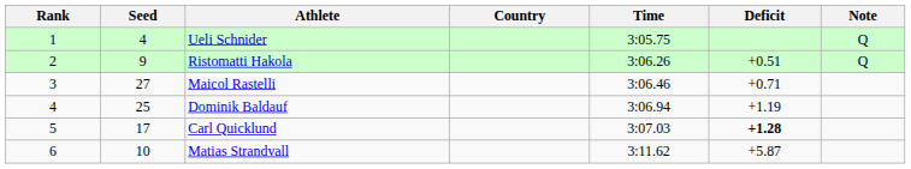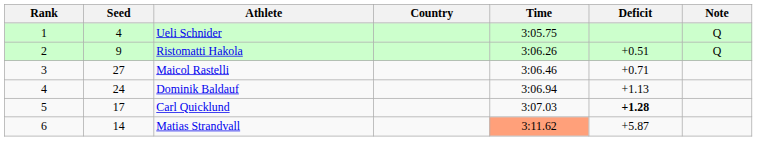 <table class="wikitable sortable" style="text-align:center" width=80%>
 <tr>
 <th>Rank</th>
 <th>Seed</th>
 <th>Athlete</th>
 <th>Country</th>
 <th>Time</th>
 <th>Deficit</th>
 <th>Note</th>
 </tr>
 <tr bgcolor=ccffcc>
 <td>1</td>
 <td>4</td>
 <td align=left><a href='#'>Ueli Schnider</a></td>
 <td align=left></td>
 <td>3:05.75</td>
 <td></td>
 <td>Q</td>
 </tr>
 <tr bgcolor=ccffcc>
 <td>2</td>
 <td>9</td>
 <td align=left><a href='#'>Ristomatti Hakola</a></td>
 <td align=left></td>
 <td>3:06.26</td>
 <td>+0.51</td>
 <td>Q</td>
 </tr>
 <tr>
 <td>3</td>
 <td>27</td>
 <td align=left><a href='#'>Maicol Rastelli</a></td>
 <td align=left></td>
 <td>3:06.46</td>
 <td>+0.71</td>
 <td></td>
 </tr>
 <tr>
 <td>4</td>
-<td>25</td>
+<td>24</td>
 <td align=left><a href='#'>Dominik Baldauf</a></td>
 <td align=left></td>
 <td>3:06.94</td>
-<td>+1.19</td>
+<td>+1.13</td>
 <td></td>
 </tr>
 <tr>
 <td>5</td>
 <td>17</td>
 <td align=left><a href='#'>Carl Quicklund</a></td>
 <td align=left></td>
 <td>3:07.03</td>
 <td><strong>+1.28</strong></td>
 <td></td>
 </tr>
 <tr>
 <td>6</td>
-<td>10</td>
+<td>14</td>
 <td align=left><a href='#'>Matias Strandvall</a></td>
 <td align=left></td>
-<td>3:11.62</td>
+<td style="background: lightsalmon;">3:11.62</td>
 <td>+5.87</td>
 <td></td>
 </tr>
 </table>
